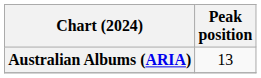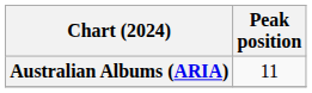 <table class="wikitable sortable plainrowheaders" style="text-align:center">
 <tr>
 <th scope="col">Chart (2024)</th>
 <th scope="col">Peak<br>position</th>
 </tr>
 <tr>
 <th scope="row">Australian Albums (<a href='#'>ARIA</a>)</th>
-<td>13</td>
+<td>11</td>
 </tr>
 <tr>
 </tr>
 </table>
